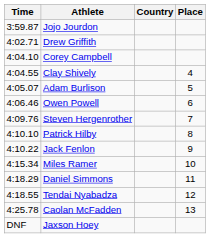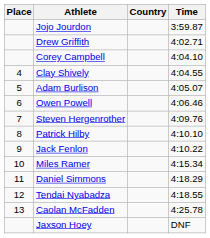 <table class="wikitable">
 <tr>
-<th>Time</th>
+<th>Place</th>
 <th>Athlete</th>
 <th>Country</th>
-<th>Place</th>
+<th>Time</th>
 </tr>
 <tr>
-<td>3:59.87</td>
+<td align=center></td>
 <td><a href='#'>Jojo Jourdon</a></td>
 <td></td>
-<td align=center></td>
+<td>3:59.87</td>
 </tr>
 <tr>
-<td>4:02.71</td>
+<td align=center></td>
 <td><a href='#'>Drew Griffith</a></td>
 <td></td>
-<td align=center></td>
+<td>4:02.71</td>
 </tr>
 <tr>
-<td>4:04.10</td>
+<td align=center></td>
 <td><a href='#'>Corey Campbell</a></td>
 <td></td>
-<td align=center></td>
+<td>4:04.10</td>
 </tr>
 <tr>
-<td>4:04.55</td>
+<td align=center>4</td>
 <td><a href='#'>Clay Shively</a></td>
 <td></td>
-<td align=center>4</td>
+<td>4:04.55</td>
 </tr>
 <tr>
-<td>4:05.07</td>
+<td align=center>5</td>
 <td><a href='#'>Adam Burlison</a></td>
 <td></td>
-<td align=center>5</td>
+<td>4:05.07</td>
 </tr>
 <tr>
-<td>4:06.46</td>
+<td align=center>6</td>
 <td><a href='#'>Owen Powell</a></td>
 <td></td>
-<td align=center>6</td>
+<td>4:06.46</td>
 </tr>
 <tr>
-<td>4:09.76</td>
+<td align=center>7</td>
 <td><a href='#'>Steven Hergenrother</a></td>
 <td></td>
-<td align=center>7</td>
+<td>4:09.76</td>
 </tr>
 <tr>
-<td>4:10.10</td>
+<td align=center>8</td>
 <td><a href='#'>Patrick Hilby</a></td>
 <td></td>
-<td align=center>8</td>
+<td>4:10.10</td>
 </tr>
 <tr>
-<td>4:10.22</td>
+<td align=center>9</td>
 <td><a href='#'>Jack Fenlon</a></td>
 <td></td>
-<td align=center>9</td>
+<td>4:10.22</td>
 </tr>
 <tr>
-<td>4:15.34</td>
+<td align=center>10</td>
 <td><a href='#'>Miles Ramer</a></td>
 <td></td>
-<td align=center>10</td>
+<td>4:15.34</td>
 </tr>
 <tr>
-<td>4:18.29</td>
+<td align=center>11</td>
 <td><a href='#'>Daniel Simmons</a></td>
 <td></td>
-<td align=center>11</td>
+<td>4:18.29</td>
 </tr>
 <tr>
-<td>4:18.55</td>
+<td align=center>12</td>
 <td><a href='#'>Tendai Nyabadza</a></td>
 <td></td>
-<td align=center>12</td>
+<td>4:18.55</td>
 </tr>
 <tr>
-<td>4:25.78</td>
+<td align=center>13</td>
 <td><a href='#'>Caolan McFadden</a></td>
 <td></td>
-<td align=center>13</td>
+<td>4:25.78</td>
 </tr>
 <tr>
-<td>DNF</td>
+<td align=center></td>
 <td><a href='#'>Jaxson Hoey</a></td>
 <td></td>
-<td align=center></td>
+<td>DNF</td>
 </tr>
 </table>
